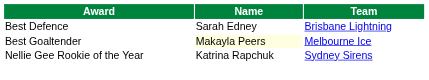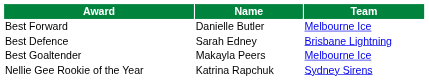 <table class="toccolours" style="width:40em">
 <tr>
 <th style="background:#00843d;color:white;border:#00843d 1px solid">Award</th>
 <th style="background:#00843d;color:white;border:#00843d 1px solid">Name</th>
 <th style="background:#00843d;color:white;border:#00843d 1px solid">Team</th>
+</tr>
+<tr>
+<td>Best Forward</td>
+<td> Danielle Butler</td>
+<td><a href='#'>Melbourne Ice</a></td>
 </tr>
 <tr>
 <td>Best Defence</td>
 <td> Sarah Edney</td>
 <td><a href='#'>Brisbane Lightning</a></td>
 </tr>
 <tr>
 <td>Best Goaltender</td>
-<td style="background: lightyellow;"> Makayla Peers</td>
+<td> Makayla Peers</td>
 <td><a href='#'>Melbourne Ice</a></td>
 </tr>
 <tr>
 <td>Nellie Gee Rookie of the Year</td>
 <td> Katrina Rapchuk</td>
 <td><a href='#'>Sydney Sirens</a></td>
 </tr>
 <tr>
 </tr>
 </table>
